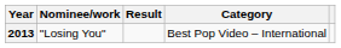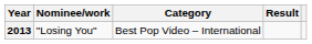 <table class="wikitable sortable plainrowheaders">
 <tr>
 <th scope="col">Year</th>
 <th scope="col">Nominee/work</th>
+<th scope="col">Category</th>
 <th scope="col">Result</th>
-<th scope="col">Category</th>
 <th scope="col"></th>
 </tr>
 <tr>
 <th scope="row">2013</th>
 <td>"Losing You"</td>
+<td>Best Pop Video – International</td>
 <td></td>
-<td>Best Pop Video – International</td>
 <td align="center"></td>
 </tr>
 </table>
